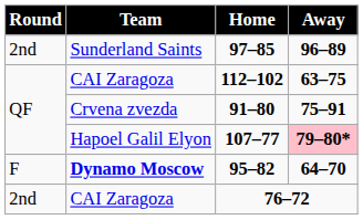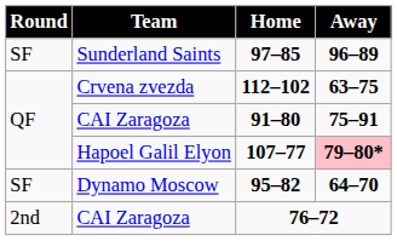 <table class="wikitable" style="text-align: left; font-size:95%">
 <tr bgcolor="#ccccff">
 <th style="color:white; background:black;">Round</th>
 <th style="color:white; background:black;">Team</th>
 <th style="color:white; background:black;">  Home  </th>
 <th style="color:white; background:black;">  Away  </th>
 </tr>
 <tr>
-<td>2nd</td>
+<td>SF</td>
 <td> <a href='#'>Sunderland Saints</a></td>
 <td align="center"><strong>97–85</strong></td>
 <td align="center"><strong>96–89</strong></td>
 </tr>
 <tr>
 <td rowspan=3>QF</td>
-<td> <a href='#'>CAI Zaragoza</a></td>
+<td> <a href='#'>Crvena zvezda</a></td>
 <td align="center"><strong>112–102</strong></td>
 <td align="center"><strong>63–75</strong></td>
 </tr>
 <tr>
-<td> <a href='#'>Crvena zvezda</a></td>
+<td> <a href='#'>CAI Zaragoza</a></td>
 <td align="center"><strong>91–80</strong></td>
 <td align="center"><strong>75–91</strong></td>
 </tr>
 <tr>
 <td> <a href='#'>Hapoel Galil Elyon</a></td>
 <td align="center"><strong>107–77</strong></td>
 <td align="center" style="background: pink;"><strong>79–80*</strong></td>
 </tr>
 <tr>
-<td>F</td>
-<td><strong> <a href='#'>Dynamo Moscow</a></strong></td>
+<td>SF</td>
+<td> <a href='#'>Dynamo Moscow</a></td>
 <td align="center"><strong>95–82</strong></td>
 <td align="center"><strong>64–70</strong></td>
 </tr>
 <tr>
 <td>2nd</td>
 <td> <a href='#'>CAI Zaragoza</a></td>
 <td colspan=2 align="center"><strong>76–72</strong></td>
 </tr>
 </table>
